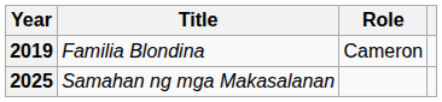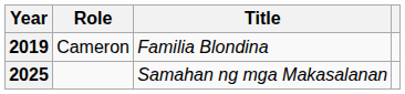 <table class="wikitable plainrowheaders">
 <tr>
 <th scope="col">Year</th>
+<th scope="col">Role</th>
 <th scope="col">Title</th>
-<th scope="col">Role</th>
 <th scope="col" class="unsortable"></th>
 </tr>
 <tr>
 <th scope="row">2019</th>
+<td>Cameron</td>
 <td><em>Familia Blondina</em></td>
-<td>Cameron</td>
 <td style="text-align:center"></td>
 </tr>
 <tr>
 <th scope="row">2025</th>
+<td></td>
 <td><em>Samahan ng mga Makasalanan</em></td>
-<td></td>
 <td style="text-align:center"></td>
 </tr>
 </table>
